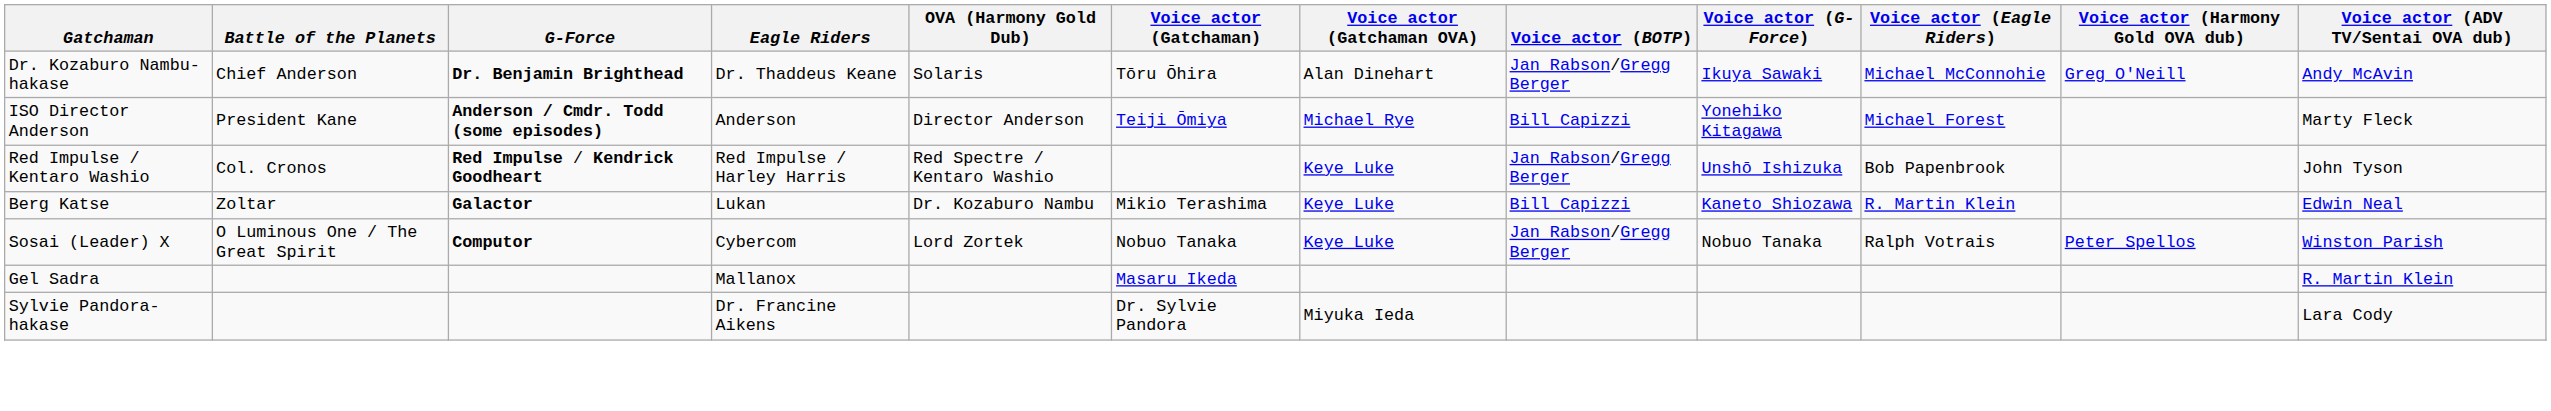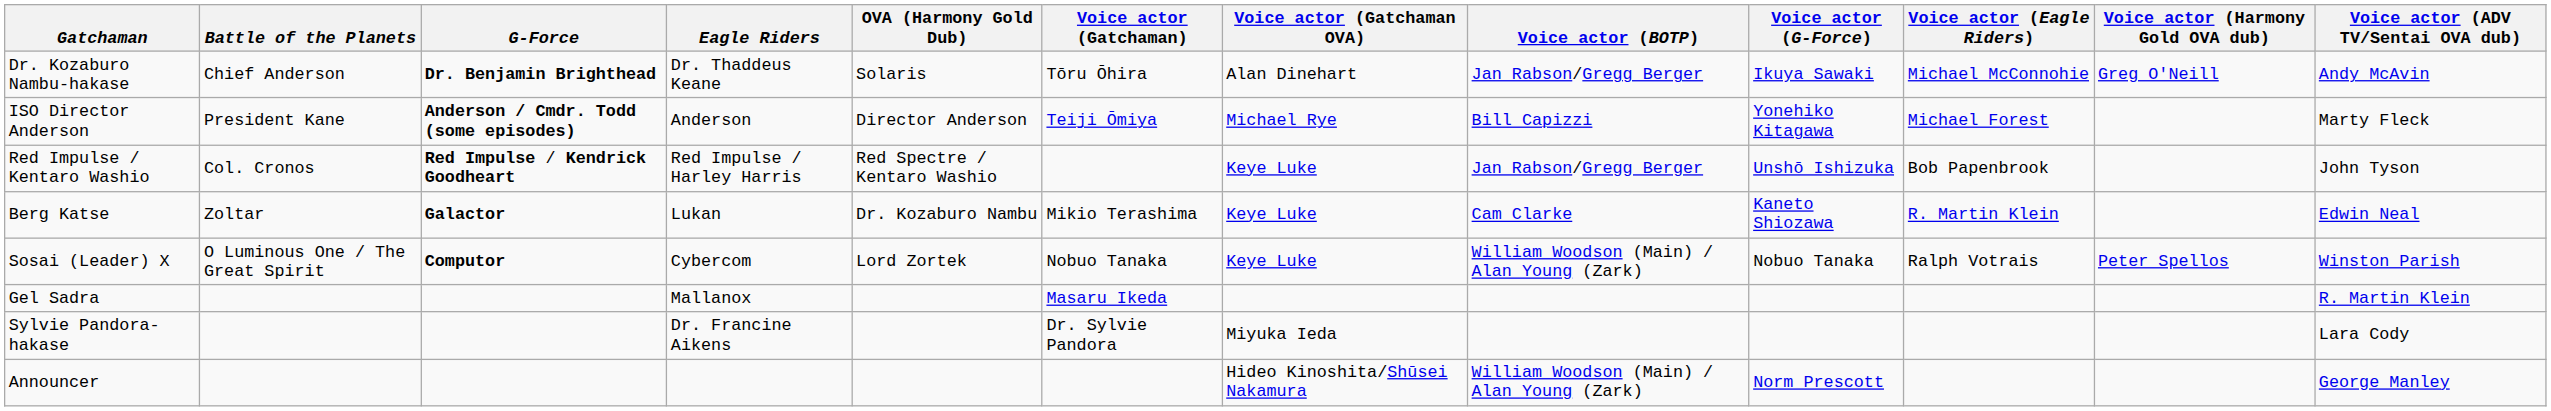 <table class=wikitable>
 <tr valign=bottom>
 <th><em>Gatchaman</em></th>
 <th><em>Battle of the Planets</em></th>
 <th><em>G-Force</em></th>
 <th><em>Eagle Riders</em></th>
 <th>OVA (Harmony Gold Dub)</th>
 <th><a href='#'>Voice actor</a> (Gatchaman)</th>
 <th><a href='#'>Voice actor</a> (Gatchaman OVA)</th>
 <th><a href='#'>Voice actor</a> (<em>BOTP</em>)</th>
 <th><a href='#'>Voice actor</a> (<em>G-Force</em>)</th>
 <th><a href='#'>Voice actor</a> (<em>Eagle Riders</em>)</th>
 <th><a href='#'>Voice actor</a> (Harmony Gold OVA dub)</th>
 <th><a href='#'>Voice actor</a> (ADV TV/Sentai OVA dub)</th>
 </tr>
 <tr>
 <td>Dr. Kozaburo Nambu-hakase</td>
 <td>Chief Anderson</td>
 <td><strong>Dr. Benjamin Brighthead</strong></td>
 <td>Dr. Thaddeus Keane</td>
 <td>Solaris</td>
 <td>Tōru Ōhira</td>
 <td>Alan Dinehart</td>
 <td><a href='#'>Jan Rabson</a>/<a href='#'>Gregg Berger</a></td>
 <td><a href='#'>Ikuya Sawaki</a></td>
 <td><a href='#'>Michael McConnohie</a></td>
 <td><a href='#'>Greg O'Neill</a></td>
 <td><a href='#'>Andy McAvin</a></td>
 </tr>
 <tr>
 <td>ISO Director Anderson</td>
 <td>President Kane</td>
 <td><strong>Anderson / Cmdr. Todd (some episodes)</strong></td>
 <td>Anderson</td>
 <td>Director Anderson</td>
 <td><a href='#'>Teiji Ōmiya</a></td>
 <td><a href='#'>Michael Rye</a></td>
 <td><a href='#'>Bill Capizzi</a></td>
 <td><a href='#'>Yonehiko Kitagawa</a></td>
 <td><a href='#'>Michael Forest</a></td>
 <td></td>
 <td>Marty Fleck</td>
 </tr>
 <tr>
 <td>Red Impulse / Kentaro Washio</td>
 <td>Col. Cronos</td>
 <td><strong>Red Impulse</strong> / <strong>Kendrick Goodheart</strong></td>
 <td>Red Impulse / Harley Harris</td>
 <td>Red Spectre / Kentaro Washio</td>
 <td></td>
 <td><a href='#'>Keye Luke</a></td>
 <td><a href='#'>Jan Rabson</a>/<a href='#'>Gregg Berger</a></td>
 <td><a href='#'>Unshō Ishizuka</a></td>
 <td>Bob Papenbrook</td>
 <td></td>
 <td>John Tyson</td>
 </tr>
 <tr>
 <td>Berg Katse</td>
 <td>Zoltar</td>
 <td><strong>Galactor</strong></td>
 <td>Lukan</td>
 <td>Dr. Kozaburo Nambu</td>
 <td>Mikio Terashima</td>
 <td><a href='#'>Keye Luke</a></td>
-<td><a href='#'>Bill Capizzi</a></td>
+<td><a href='#'>Cam Clarke</a></td>
 <td><a href='#'>Kaneto Shiozawa</a></td>
 <td><a href='#'>R. Martin Klein</a></td>
 <td></td>
 <td><a href='#'>Edwin Neal</a></td>
 </tr>
 <tr>
 <td>Sosai (Leader) X</td>
 <td>O Luminous One / The Great Spirit</td>
 <td><strong>Computor</strong></td>
 <td>Cybercom</td>
 <td>Lord Zortek</td>
 <td>Nobuo Tanaka</td>
 <td><a href='#'>Keye Luke</a></td>
-<td><a href='#'>Jan Rabson</a>/<a href='#'>Gregg Berger</a></td>
+<td><a href='#'>William Woodson</a> (Main) / <a href='#'>Alan Young</a> (Zark)</td>
 <td>Nobuo Tanaka</td>
 <td>Ralph Votrais</td>
 <td><a href='#'>Peter Spellos</a></td>
 <td><a href='#'>Winston Parish</a></td>
 </tr>
 <tr>
 <td>Gel Sadra</td>
 <td></td>
 <td></td>
 <td>Mallanox</td>
 <td></td>
 <td><a href='#'>Masaru Ikeda</a></td>
 <td></td>
 <td></td>
 <td></td>
 <td></td>
 <td></td>
 <td><a href='#'>R. Martin Klein</a></td>
 </tr>
 <tr>
 <td>Sylvie Pandora-hakase</td>
 <td></td>
 <td></td>
 <td>Dr. Francine Aikens</td>
 <td></td>
 <td>Dr. Sylvie Pandora</td>
 <td>Miyuka Ieda</td>
 <td></td>
 <td></td>
 <td></td>
 <td></td>
 <td>Lara Cody</td>
 </tr>
+<tr>
+<td>Announcer</td>
+<td></td>
+<td></td>
+<td></td>
+<td></td>
+<td></td>
+<td>Hideo Kinoshita/<a href='#'>Shūsei Nakamura</a></td>
+<td><a href='#'>William Woodson</a> (Main) / <a href='#'>Alan Young</a> (Zark)</td>
+<td><a href='#'>Norm Prescott</a></td>
+<td></td>
+<td></td>
+<td><a href='#'>George Manley</a></td>
+</tr>
 </table>
